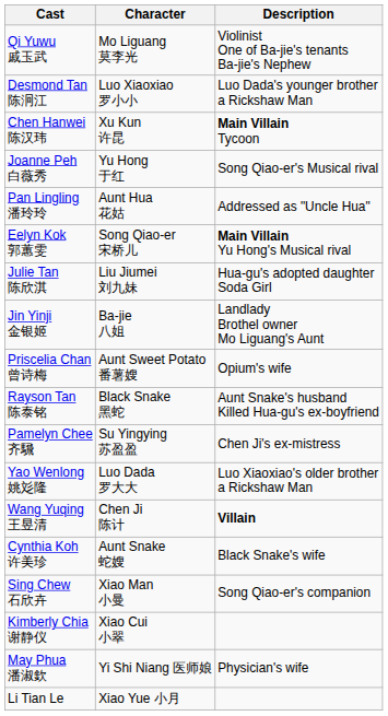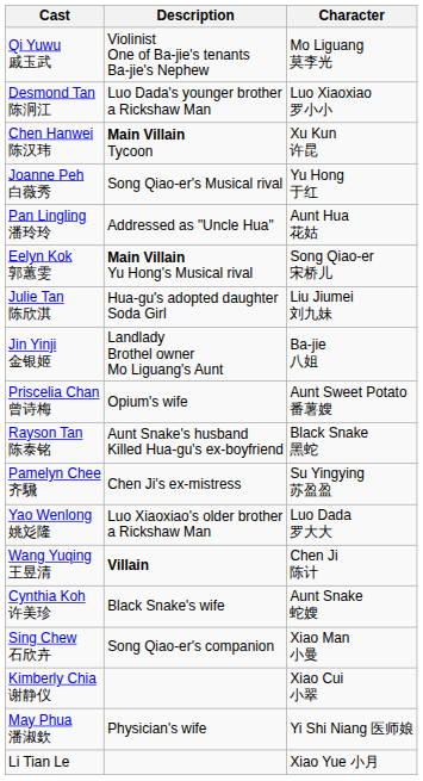 <table class="wikitable">
 <tr>
 <th>Cast</th>
+<th>Description</th>
 <th>Character</th>
-<th>Description</th>
 </tr>
 <tr>
 <td><a href='#'>Qi Yuwu</a> <br> 戚玉武</td>
+<td>Violinist <br> One of Ba-jie's tenants <br> Ba-jie's Nephew</td>
 <td>Mo Liguang <br> 莫李光</td>
-<td>Violinist <br> One of Ba-jie's tenants <br> Ba-jie's Nephew</td>
 </tr>
 <tr>
 <td><a href='#'>Desmond Tan</a> <br> 陈泂江</td>
+<td>Luo Dada's younger brother <br> a Rickshaw Man</td>
 <td>Luo Xiaoxiao <br> 罗小小</td>
-<td>Luo Dada's younger brother <br> a Rickshaw Man</td>
 </tr>
 <tr>
 <td><a href='#'>Chen Hanwei</a> <br> 陈汉玮</td>
+<td><strong>Main Villain</strong> <br> Tycoon</td>
 <td>Xu Kun <br> 许昆</td>
-<td><strong>Main Villain</strong> <br> Tycoon</td>
 </tr>
 <tr>
 <td><a href='#'>Joanne Peh</a> <br> 白薇秀</td>
+<td>Song Qiao-er's Musical rival</td>
 <td>Yu Hong <br> 于红</td>
-<td>Song Qiao-er's Musical rival</td>
 </tr>
 <tr>
 <td><a href='#'>Pan Lingling</a> <br> 潘玲玲</td>
+<td>Addressed as "Uncle Hua"</td>
 <td>Aunt Hua <br> 花姑</td>
-<td>Addressed as "Uncle Hua"</td>
 </tr>
 <tr>
 <td><a href='#'>Eelyn Kok</a> <br> 郭蕙雯</td>
+<td><strong>Main Villain</strong> <br> Yu Hong's Musical rival</td>
 <td>Song Qiao-er <br> 宋桥儿</td>
-<td><strong>Main Villain</strong> <br> Yu Hong's Musical rival</td>
 </tr>
 <tr>
 <td><a href='#'>Julie Tan</a> <br> 陈欣淇</td>
+<td>Hua-gu's adopted daughter <br> Soda Girl</td>
 <td>Liu Jiumei <br> 刘九妹</td>
-<td>Hua-gu's adopted daughter <br> Soda Girl</td>
 </tr>
 <tr>
 <td><a href='#'>Jin Yinji</a> <br> 金银姬</td>
+<td>Landlady <br> Brothel owner <br> Mo Liguang's Aunt</td>
 <td>Ba-jie <br> 八姐</td>
-<td>Landlady <br> Brothel owner <br> Mo Liguang's Aunt</td>
 </tr>
 <tr>
 <td><a href='#'>Priscelia Chan</a> <br> 曾诗梅</td>
+<td>Opium's wife</td>
 <td>Aunt Sweet Potato <br> 番薯嫂</td>
-<td>Opium's wife</td>
 </tr>
 <tr>
 <td><a href='#'>Rayson Tan</a> <br> 陈泰铭</td>
+<td>Aunt Snake's husband <br> Killed Hua-gu's ex-boyfriend</td>
 <td>Black Snake <br> 黑蛇</td>
-<td>Aunt Snake's husband <br> Killed Hua-gu's ex-boyfriend</td>
 </tr>
 <tr>
 <td><a href='#'>Pamelyn Chee</a> <br> 齐騛</td>
+<td>Chen Ji's ex-mistress</td>
 <td>Su Yingying <br> 苏盈盈</td>
-<td>Chen Ji's ex-mistress</td>
 </tr>
 <tr>
 <td><a href='#'>Yao Wenlong</a> <br> 姚彣隆</td>
+<td>Luo Xiaoxiao's older brother <br> a Rickshaw Man</td>
 <td>Luo Dada <br> 罗大大</td>
-<td>Luo Xiaoxiao's older brother <br> a Rickshaw Man</td>
 </tr>
 <tr>
 <td><a href='#'>Wang Yuqing</a> <br> 王昱清</td>
+<td><strong>Villain</strong></td>
 <td>Chen Ji <br> 陈计</td>
-<td><strong>Villain</strong></td>
 </tr>
 <tr>
 <td><a href='#'>Cynthia Koh</a> <br> 许美珍</td>
+<td>Black Snake's wife</td>
 <td>Aunt Snake <br> 蛇嫂</td>
-<td>Black Snake's wife</td>
 </tr>
 <tr>
 <td><a href='#'>Sing Chew</a> <br> 石欣卉</td>
+<td>Song Qiao-er's companion</td>
 <td>Xiao Man <br> 小曼</td>
-<td>Song Qiao-er's companion</td>
 </tr>
 <tr>
 <td><a href='#'>Kimberly Chia</a> <br> 谢静仪</td>
+<td></td>
 <td>Xiao Cui <br> 小翠</td>
-<td></td>
 </tr>
 <tr>
 <td><a href='#'>May Phua</a> <br> 潘淑欽</td>
+<td>Physician's wife</td>
 <td>Yi Shi Niang 医师娘</td>
-<td>Physician's wife</td>
 </tr>
 <tr>
 <td>Li Tian Le</td>
+<td></td>
 <td>Xiao Yue 小月</td>
-<td></td>
 </tr>
 </table>
